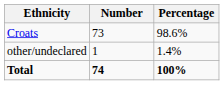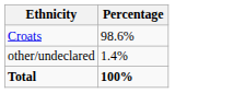 <table class="wikitable">
 <tr>
 <th width="100px">Ethnicity</th>
-<th width="80px">Number</th>
 <th width="80px">Percentage</th>
 </tr>
 <tr>
 <td><a href='#'>Croats</a></td>
-<td>73</td>
 <td>98.6%</td>
 </tr>
 <tr>
 <td>other/undeclared</td>
-<td>1</td>
 <td>1.4%</td>
 </tr>
 <tr>
 <td><strong>Total</strong></td>
-<td><strong>74</strong></td>
 <td><strong>100%</strong></td>
 </tr>
 </table>
